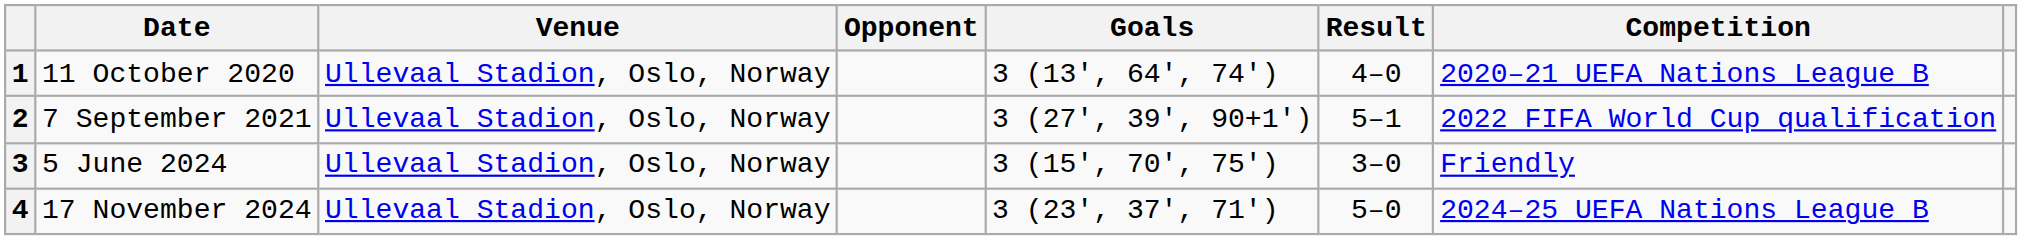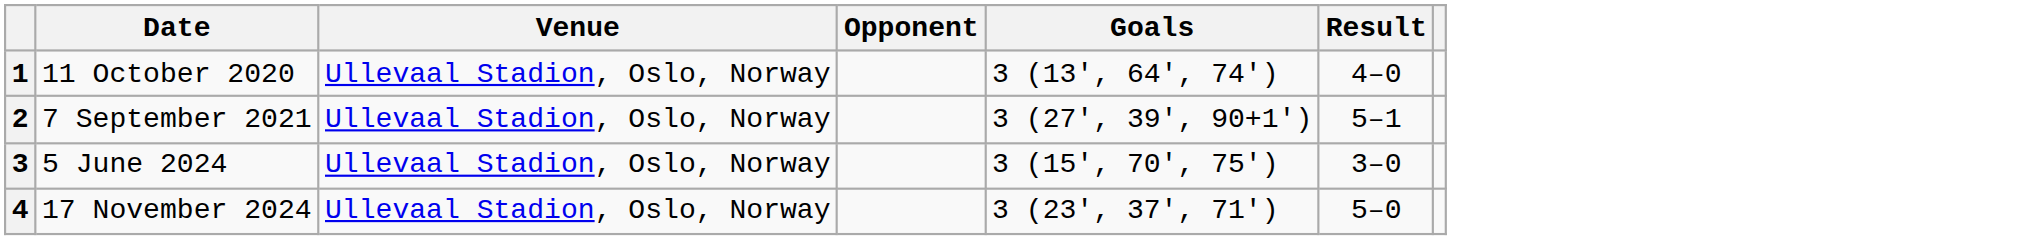 <table class="wikitable plainrowheaders sortable">
 <tr>
 <th scope="col"></th>
 <th scope="col">Date</th>
 <th scope="col">Venue</th>
 <th scope="col">Opponent</th>
 <th scope="col">Goals</th>
 <th scope="col">Result</th>
-<th scope="col">Competition</th>
 <th scope="col" class="unsortable"></th>
 </tr>
 <tr>
 <th scope="row" style="text-align: center;">1</th>
 <td>11 October 2020</td>
 <td><a href='#'>Ullevaal Stadion</a>, Oslo, Norway</td>
 <td></td>
 <td>3 (13', 64', 74')</td>
 <td style="text-align: center;">4–0</td>
-<td><a href='#'>2020–21 UEFA Nations League B</a></td>
 <td style="text-align: center;"></td>
 </tr>
 <tr>
 <th scope="row" style="text-align: center;">2</th>
 <td>7 September 2021</td>
 <td><a href='#'>Ullevaal Stadion</a>, Oslo, Norway</td>
 <td></td>
 <td>3 (27', 39', 90+1')</td>
 <td style="text-align: center;">5–1</td>
-<td><a href='#'>2022 FIFA World Cup qualification</a></td>
 <td style="text-align: center;"></td>
 </tr>
 <tr>
 <th scope="row" style="text-align: center;">3</th>
 <td>5 June 2024</td>
 <td><a href='#'>Ullevaal Stadion</a>, Oslo, Norway</td>
 <td></td>
 <td>3 (15', 70', 75')</td>
 <td style="text-align: center;">3–0</td>
-<td><a href='#'>Friendly</a></td>
 <td style="text-align: center;"></td>
 </tr>
 <tr>
 <th scope="row" style="text-align: center;">4</th>
 <td>17 November 2024</td>
 <td><a href='#'>Ullevaal Stadion</a>, Oslo, Norway</td>
 <td></td>
 <td>3 (23', 37', 71')</td>
 <td style="text-align: center;">5–0</td>
-<td><a href='#'>2024–25 UEFA Nations League B</a></td>
 <td style="text-align: center;"></td>
 </tr>
 </table>
